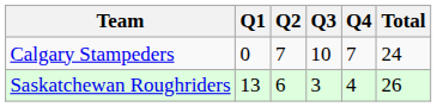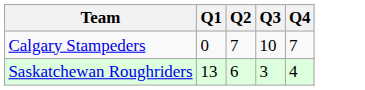 <table class="wikitable">
 <tr>
 <th>Team</th>
 <th>Q1</th>
 <th>Q2</th>
 <th>Q3</th>
 <th>Q4</th>
-<th>Total</th>
 </tr>
 <tr>
 <td><a href='#'>Calgary Stampeders</a></td>
 <td>0</td>
 <td>7</td>
 <td>10</td>
 <td>7</td>
-<td>24</td>
 </tr>
 <tr style="background-color:#DDFFDD">
 <td><a href='#'>Saskatchewan Roughriders</a></td>
 <td>13</td>
 <td>6</td>
 <td>3</td>
 <td>4</td>
-<td>26</td>
 </tr>
 </table>
